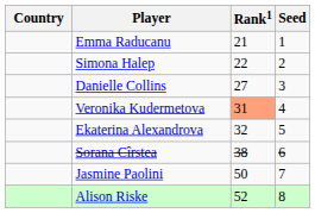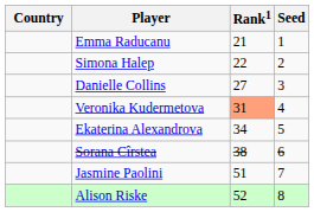 <table class="sortable wikitable">
 <tr>
 <th width="70">Country</th>
 <th width="175">Player</th>
 <th>Rank<sup>1</sup></th>
 <th>Seed</th>
 </tr>
 <tr>
 <td></td>
 <td><a href='#'>Emma Raducanu</a></td>
 <td>21</td>
 <td>1</td>
 </tr>
 <tr>
 <td></td>
 <td><a href='#'>Simona Halep</a></td>
 <td>22</td>
 <td>2</td>
 </tr>
 <tr>
 <td></td>
 <td><a href='#'>Danielle Collins</a></td>
 <td>27</td>
 <td>3</td>
 </tr>
 <tr>
 <td></td>
 <td><a href='#'>Veronika Kudermetova</a></td>
 <td style="background: lightsalmon;">31</td>
 <td>4</td>
 </tr>
 <tr>
 <td></td>
 <td><a href='#'>Ekaterina Alexandrova</a></td>
-<td>32</td>
+<td>34</td>
 <td>5</td>
 </tr>
 <tr>
 <td><s></s></td>
 <td><s><a href='#'>Sorana Cîrstea</a></s></td>
 <td><s>38</s></td>
 <td><s>6</s></td>
 </tr>
 <tr>
 <td></td>
 <td><a href='#'>Jasmine Paolini</a></td>
-<td>50</td>
+<td>51</td>
 <td>7</td>
 </tr>
 <tr style="background:#cfc;">
 <td></td>
 <td><a href='#'>Alison Riske</a></td>
 <td>52</td>
 <td>8</td>
 </tr>
 </table>
